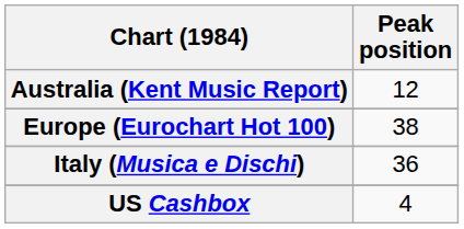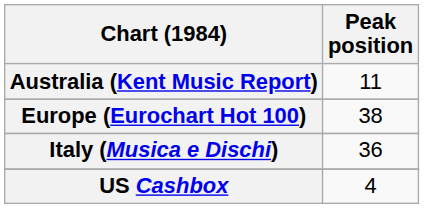 <table class="wikitable plainrowheaders sortable">
 <tr>
 <th>Chart (1984)</th>
 <th>Peak<br>position</th>
 </tr>
 <tr>
 <th scope="row">Australia (<a href='#'>Kent Music Report</a>)</th>
-<td align="center">12</td>
+<td align="center">11</td>
 </tr>
 <tr>
 </tr>
 <tr>
 </tr>
 <tr>
 <th scope="row">Europe (<a href='#'>Eurochart Hot 100</a>)</th>
 <td align="center">38</td>
 </tr>
 <tr>
 </tr>
 <tr>
 </tr>
 <tr>
 </tr>
 <tr>
 <th scope="row">Italy (<em><a href='#'>Musica e Dischi</a></em>)</th>
 <td style="text-align:center;">36</td>
 </tr>
 <tr>
 </tr>
 <tr>
 </tr>
 <tr>
 </tr>
 <tr>
 </tr>
 <tr>
 </tr>
 <tr>
 </tr>
 <tr>
 <th scope="row">US <em><a href='#'>Cashbox</a></em></th>
 <td align="center">4</td>
 </tr>
 </table>
